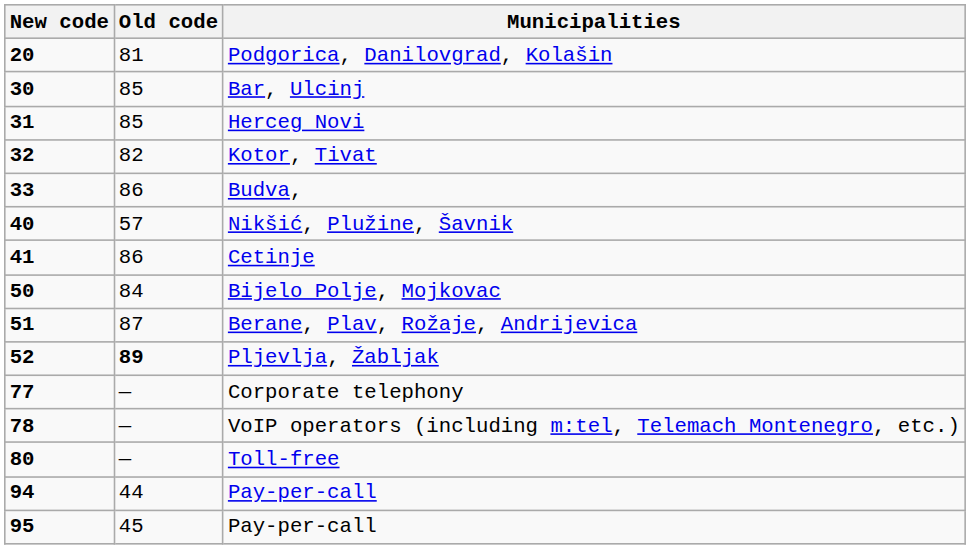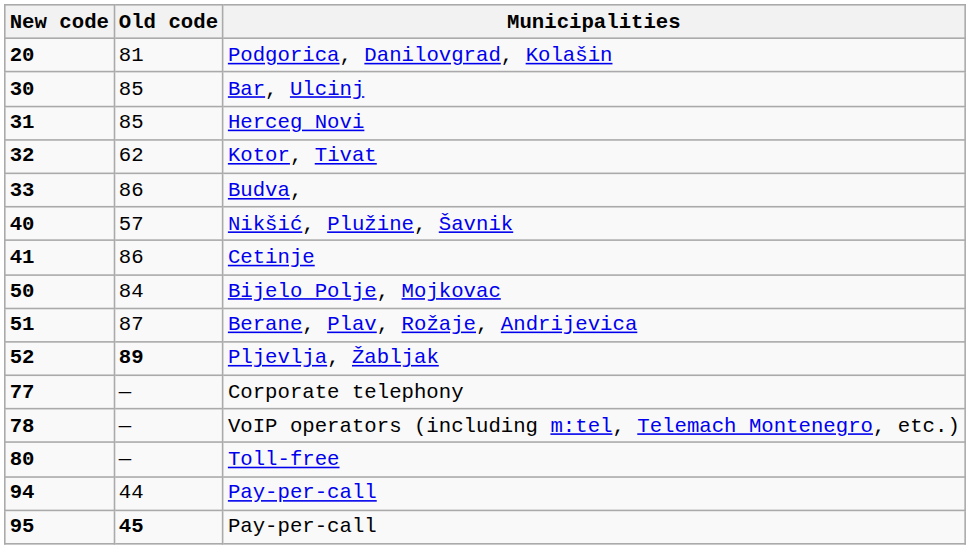 <table class="sortable wikitable">
 <tr>
 <th>New code</th>
 <th>Old code</th>
 <th>Municipalities</th>
 </tr>
 <tr>
 <td><strong>20</strong></td>
 <td>81</td>
 <td><a href='#'>Podgorica</a>, <a href='#'>Danilovgrad</a>, <a href='#'>Kolašin</a></td>
 </tr>
 <tr>
 <td><strong>30</strong></td>
 <td>85</td>
 <td><a href='#'>Bar</a>, <a href='#'>Ulcinj</a></td>
 </tr>
 <tr>
 <td><strong>31</strong></td>
 <td>85</td>
 <td><a href='#'>Herceg Novi</a></td>
 </tr>
 <tr>
 <td><strong>32</strong></td>
-<td>82</td>
+<td>62</td>
 <td><a href='#'>Kotor</a>, <a href='#'>Tivat</a></td>
 </tr>
 <tr>
 <td><strong>33</strong></td>
 <td>86</td>
 <td><a href='#'>Budva</a>,</td>
 </tr>
 <tr>
 <td><strong>40</strong></td>
 <td>57</td>
 <td><a href='#'>Nikšić</a>, <a href='#'>Plužine</a>, <a href='#'>Šavnik</a></td>
 </tr>
 <tr>
 <td><strong>41</strong></td>
 <td>86</td>
 <td><a href='#'>Cetinje</a></td>
 </tr>
 <tr>
 <td><strong>50</strong></td>
 <td>84</td>
 <td><a href='#'>Bijelo Polje</a>, <a href='#'>Mojkovac</a></td>
 </tr>
 <tr>
 <td><strong>51</strong></td>
 <td>87</td>
 <td><a href='#'>Berane</a>, <a href='#'>Plav</a>, <a href='#'>Rožaje</a>, <a href='#'>Andrijevica</a></td>
 </tr>
 <tr>
 <td><strong>52</strong></td>
 <td><strong>89</strong></td>
 <td><a href='#'>Pljevlja</a>, <a href='#'>Žabljak</a></td>
 </tr>
 <tr>
 <td><strong>77</strong></td>
 <td>—</td>
 <td>Corporate telephony</td>
 </tr>
 <tr>
 <td><strong>78</strong></td>
 <td>—</td>
 <td>VoIP operators (including <a href='#'>m:tel</a>, <a href='#'>Telemach Montenegro</a>, etc.)</td>
 </tr>
 <tr>
 <td><strong>80</strong></td>
 <td>—</td>
 <td><a href='#'>Toll-free</a></td>
 </tr>
 <tr>
 <td><strong>94</strong></td>
 <td>44</td>
 <td><a href='#'>Pay-per-call</a></td>
 </tr>
 <tr>
 <td><strong>95</strong></td>
-<td>45</td>
+<td><strong>45</strong></td>
 <td>Pay-per-call</td>
 </tr>
 </table>
